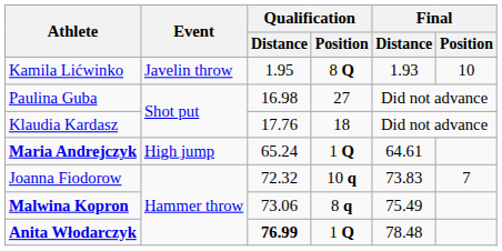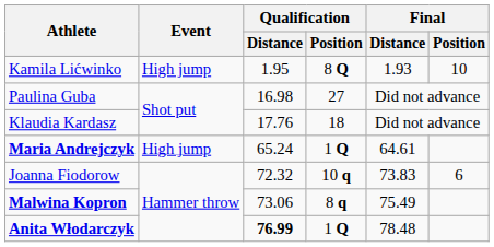 <table class="wikitable" style="text-align:center; font-size:90%">
 <tr>
 <th rowspan=2>Athlete</th>
 <th rowspan=2>Event</th>
 <th colspan=2>Qualification</th>
 <th colspan=2>Final</th>
 </tr>
 <tr style="font-size:95%">
 <th>Distance</th>
 <th>Position</th>
 <th>Distance</th>
 <th>Position</th>
 </tr>
 <tr>
 <td align=left><a href='#'>Kamila Lićwinko</a></td>
-<td align=left><a href='#'>Javelin throw</a></td>
+<td align=left><a href='#'>High jump</a></td>
 <td>1.95</td>
 <td>8 <strong>Q</strong></td>
 <td>1.93</td>
 <td>10</td>
 </tr>
 <tr>
 <td align=left><a href='#'>Paulina Guba</a></td>
 <td align=left rowspan=2><a href='#'>Shot put</a></td>
 <td>16.98</td>
 <td>27</td>
 <td colspan=2>Did not advance</td>
 </tr>
 <tr>
 <td align=left><a href='#'>Klaudia Kardasz</a></td>
 <td>17.76</td>
 <td>18</td>
 <td colspan=2>Did not advance</td>
 </tr>
 <tr>
 <td align=left><strong><a href='#'>Maria Andrejczyk</a></strong></td>
 <td align=left><a href='#'>High jump</a></td>
 <td>65.24</td>
 <td>1 <strong>Q</strong></td>
 <td>64.61</td>
 <td></td>
 </tr>
 <tr>
 <td align=left><a href='#'>Joanna Fiodorow</a></td>
 <td align=left rowspan=3><a href='#'>Hammer throw</a></td>
 <td>72.32</td>
 <td>10 <strong>q</strong></td>
 <td>73.83</td>
-<td>7</td>
+<td>6</td>
 </tr>
 <tr>
 <td align=left><strong><a href='#'>Malwina Kopron</a></strong></td>
 <td>73.06</td>
 <td>8 <strong>q</strong></td>
 <td>75.49</td>
 <td></td>
 </tr>
 <tr>
 <td align=left><strong><a href='#'>Anita Włodarczyk</a></strong></td>
 <td><strong>76.99</strong></td>
 <td>1 <strong>Q</strong></td>
 <td>78.48</td>
 <td></td>
 </tr>
 </table>
